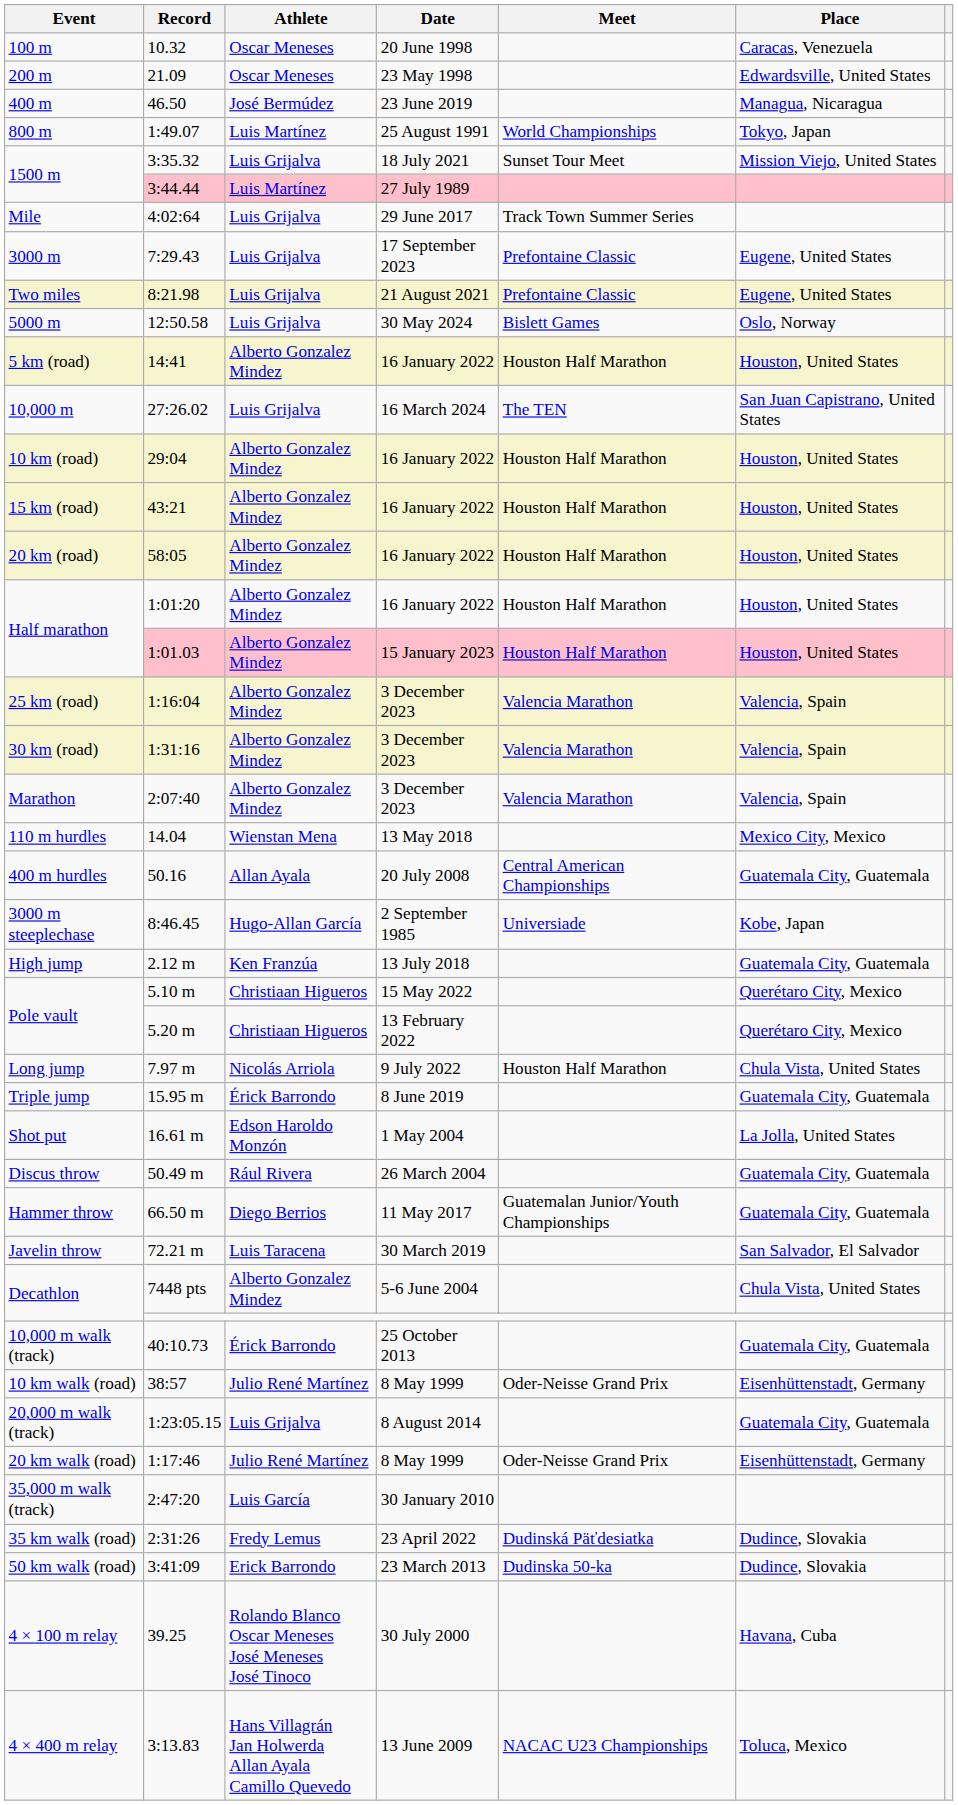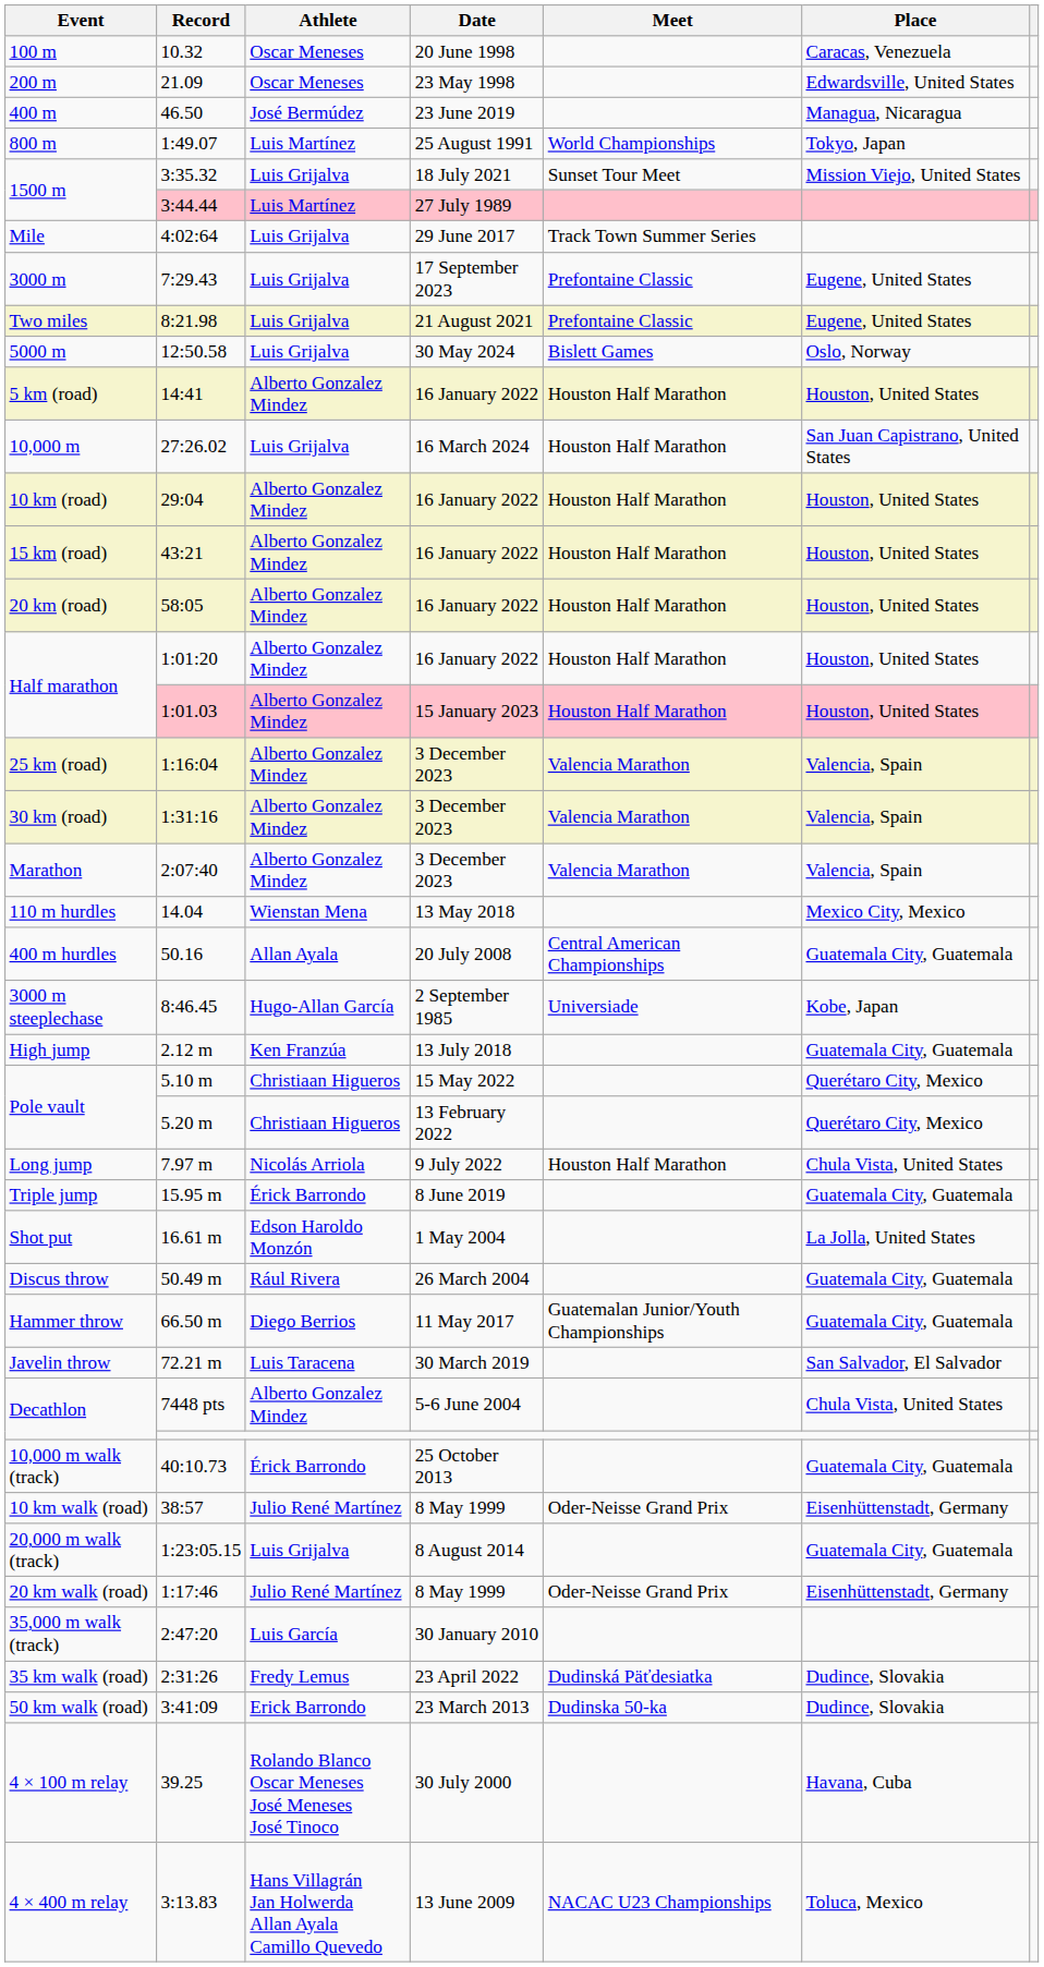 <table class="wikitable" style="font-size:95%; width: 95%;">
 <tr>
 <th>Event</th>
 <th>Record</th>
 <th>Athlete</th>
 <th>Date</th>
 <th>Meet</th>
 <th>Place</th>
 <th></th>
 </tr>
 <tr>
 <td><a href='#'>100 m</a></td>
 <td>10.32</td>
 <td><a href='#'>Oscar Meneses</a></td>
 <td>20 June 1998</td>
 <td></td>
 <td><a href='#'>Caracas</a>, Venezuela</td>
 <td></td>
 </tr>
 <tr>
 <td><a href='#'>200 m</a></td>
 <td>21.09 </td>
 <td><a href='#'>Oscar Meneses</a></td>
 <td>23 May 1998</td>
 <td></td>
 <td><a href='#'>Edwardsville</a>, United States</td>
 <td></td>
 </tr>
 <tr>
 <td><a href='#'>400 m</a></td>
 <td>46.50</td>
 <td><a href='#'>José Bermúdez</a></td>
 <td>23 June 2019</td>
 <td></td>
 <td><a href='#'>Managua</a>, Nicaragua</td>
 <td></td>
 </tr>
 <tr>
 <td><a href='#'>800 m</a></td>
 <td>1:49.07</td>
 <td><a href='#'>Luis Martínez</a></td>
 <td>25 August 1991</td>
 <td><a href='#'>World Championships</a></td>
 <td><a href='#'>Tokyo</a>, Japan</td>
 <td></td>
 </tr>
 <tr>
 <td rowspan=2><a href='#'>1500 m</a></td>
 <td>3:35.32</td>
 <td><a href='#'>Luis Grijalva</a></td>
 <td>18 July 2021</td>
 <td>Sunset Tour Meet</td>
 <td><a href='#'>Mission Viejo</a>, United States</td>
 <td></td>
 </tr>
 <tr style="background:pink">
 <td>3:44.44</td>
 <td><a href='#'>Luis Martínez</a></td>
 <td>27 July 1989</td>
 <td></td>
 <td></td>
 <td></td>
 </tr>
 <tr>
 <td><a href='#'>Mile</a></td>
 <td>4:02:64</td>
 <td><a href='#'>Luis Grijalva</a></td>
 <td>29 June 2017</td>
 <td>Track Town Summer Series</td>
 <td></td>
 </tr>
 <tr>
 <td><a href='#'>3000 m</a></td>
 <td>7:29.43</td>
 <td><a href='#'>Luis Grijalva</a></td>
 <td>17 September 2023</td>
 <td><a href='#'>Prefontaine Classic</a></td>
 <td><a href='#'>Eugene</a>, United States</td>
 <td></td>
 </tr>
 <tr style="background:#f6F5CE;">
 <td><a href='#'>Two miles</a></td>
 <td>8:21.98</td>
 <td><a href='#'>Luis Grijalva</a></td>
 <td>21 August 2021</td>
 <td><a href='#'>Prefontaine Classic</a></td>
 <td><a href='#'>Eugene</a>, United States</td>
 <td></td>
 </tr>
 <tr>
 <td><a href='#'>5000 m</a></td>
 <td>12:50.58</td>
 <td><a href='#'>Luis Grijalva</a></td>
 <td>30 May 2024</td>
 <td><a href='#'>Bislett Games</a></td>
 <td><a href='#'>Oslo</a>, Norway</td>
 <td></td>
 </tr>
 <tr style="background:#f6F5CE;">
 <td><a href='#'>5 km</a> (road)</td>
 <td>14:41</td>
 <td><a href='#'>Alberto Gonzalez Mindez</a></td>
 <td>16 January 2022</td>
 <td>Houston Half Marathon</td>
 <td><a href='#'>Houston</a>, United States</td>
 <td></td>
 </tr>
 <tr>
 <td><a href='#'>10,000 m</a></td>
 <td>27:26.02</td>
 <td><a href='#'>Luis Grijalva</a></td>
 <td>16 March 2024</td>
-<td><a href='#'>The TEN</a></td>
+<td>Houston Half Marathon</td>
 <td><a href='#'>San Juan Capistrano</a>, United States</td>
 <td></td>
 </tr>
 <tr style="background:#f6F5CE;">
 <td><a href='#'>10 km</a> (road)</td>
 <td>29:04</td>
 <td><a href='#'>Alberto Gonzalez Mindez</a></td>
 <td>16 January 2022</td>
 <td>Houston Half Marathon</td>
 <td><a href='#'>Houston</a>, United States</td>
 <td></td>
 </tr>
 <tr style="background:#f6F5CE;">
 <td><a href='#'>15 km</a> (road)</td>
 <td>43:21</td>
 <td><a href='#'>Alberto Gonzalez Mindez</a></td>
 <td>16 January 2022</td>
 <td>Houston Half Marathon</td>
 <td><a href='#'>Houston</a>, United States</td>
 <td></td>
 </tr>
 <tr style="background:#f6F5CE;">
 <td><a href='#'>20 km</a> (road)</td>
 <td>58:05</td>
 <td><a href='#'>Alberto Gonzalez Mindez</a></td>
 <td>16 January 2022</td>
 <td>Houston Half Marathon</td>
 <td><a href='#'>Houston</a>, United States</td>
 <td></td>
 </tr>
 <tr>
 <td rowspan=2><a href='#'>Half marathon</a></td>
 <td>1:01:20</td>
 <td><a href='#'>Alberto Gonzalez Mindez</a></td>
 <td>16 January 2022</td>
 <td>Houston Half Marathon</td>
 <td><a href='#'>Houston</a>, United States</td>
 <td></td>
 </tr>
 <tr style="background:pink">
 <td>1:01.03</td>
 <td><a href='#'>Alberto Gonzalez Mindez</a></td>
 <td>15 January 2023</td>
 <td><a href='#'>Houston Half Marathon</a></td>
 <td><a href='#'>Houston</a>, United States</td>
 <td></td>
 </tr>
 <tr style="background:#f6F5CE;">
 <td><a href='#'>25 km</a> (road)</td>
 <td>1:16:04</td>
 <td><a href='#'>Alberto Gonzalez Mindez</a></td>
 <td>3 December 2023</td>
 <td><a href='#'>Valencia Marathon</a></td>
 <td><a href='#'>Valencia</a>, Spain</td>
 <td></td>
 </tr>
 <tr style="background:#f6F5CE;">
 <td><a href='#'>30 km</a> (road)</td>
 <td>1:31:16</td>
 <td><a href='#'>Alberto Gonzalez Mindez</a></td>
 <td>3 December 2023</td>
 <td><a href='#'>Valencia Marathon</a></td>
 <td><a href='#'>Valencia</a>, Spain</td>
 <td></td>
 </tr>
 <tr>
 <td><a href='#'>Marathon</a></td>
 <td>2:07:40</td>
 <td><a href='#'>Alberto Gonzalez Mindez</a></td>
 <td>3 December 2023</td>
 <td><a href='#'>Valencia Marathon</a></td>
 <td><a href='#'>Valencia</a>, Spain</td>
 <td></td>
 </tr>
 <tr>
 <td><a href='#'>110 m hurdles</a></td>
 <td>14.04  </td>
 <td><a href='#'>Wienstan Mena</a></td>
 <td>13 May 2018</td>
 <td></td>
 <td><a href='#'>Mexico City</a>, Mexico</td>
 <td></td>
 </tr>
 <tr>
 <td><a href='#'>400 m hurdles</a></td>
 <td>50.16</td>
 <td><a href='#'>Allan Ayala</a></td>
 <td>20 July 2008</td>
 <td><a href='#'>Central American Championships</a></td>
 <td><a href='#'>Guatemala City</a>, Guatemala</td>
 <td></td>
 </tr>
 <tr>
 <td><a href='#'>3000 m steeplechase</a></td>
 <td>8:46.45</td>
 <td><a href='#'>Hugo-Allan García</a></td>
 <td>2 September 1985</td>
 <td><a href='#'>Universiade</a></td>
 <td><a href='#'>Kobe</a>, Japan</td>
 <td></td>
 </tr>
 <tr>
 <td><a href='#'>High jump</a></td>
 <td>2.12 m</td>
 <td><a href='#'>Ken Franzúa</a></td>
 <td>13 July 2018</td>
 <td></td>
 <td><a href='#'>Guatemala City</a>, Guatemala</td>
 <td></td>
 </tr>
 <tr>
 <td rowspan=2><a href='#'>Pole vault</a></td>
 <td>5.10 m </td>
 <td><a href='#'>Christiaan Higueros</a></td>
 <td>15 May 2022</td>
 <td></td>
 <td><a href='#'>Querétaro City</a>, Mexico</td>
 <td></td>
 </tr>
 <tr>
 <td>5.20 m </td>
 <td><a href='#'>Christiaan Higueros</a></td>
 <td>13 February 2022</td>
 <td></td>
 <td><a href='#'>Querétaro City</a>, Mexico</td>
 <td></td>
 </tr>
 <tr>
 <td><a href='#'>Long jump</a></td>
 <td>7.97 m </td>
 <td><a href='#'>Nicolás Arriola</a></td>
 <td>9 July 2022</td>
 <td>Houston Half Marathon</td>
 <td><a href='#'>Chula Vista</a>, United States</td>
 <td></td>
 </tr>
 <tr>
 <td><a href='#'>Triple jump</a></td>
 <td>15.95 m </td>
 <td><a href='#'>Érick Barrondo</a></td>
 <td>8 June 2019 </td>
 <td></td>
 <td><a href='#'>Guatemala City</a>, Guatemala</td>
 <td></td>
 </tr>
 <tr>
 <td><a href='#'>Shot put</a></td>
 <td>16.61 m</td>
 <td><a href='#'>Edson Haroldo Monzón</a></td>
 <td>1 May 2004</td>
 <td></td>
 <td><a href='#'>La Jolla</a>, United States</td>
 <td></td>
 </tr>
 <tr>
 <td><a href='#'>Discus throw</a></td>
 <td>50.49 m</td>
 <td><a href='#'>Rául Rivera</a></td>
 <td>26 March 2004</td>
 <td></td>
 <td><a href='#'>Guatemala City</a>, Guatemala</td>
 <td></td>
 </tr>
 <tr>
 <td><a href='#'>Hammer throw</a></td>
 <td>66.50 m</td>
 <td><a href='#'>Diego Berrios</a></td>
 <td>11 May 2017</td>
 <td>Guatemalan Junior/Youth Championships</td>
 <td><a href='#'>Guatemala City</a>, Guatemala</td>
 <td></td>
 </tr>
 <tr>
 <td><a href='#'>Javelin throw</a></td>
 <td>72.21 m</td>
 <td><a href='#'>Luis Taracena</a></td>
 <td>30 March 2019</td>
 <td></td>
 <td><a href='#'>San Salvador</a>, El Salvador</td>
 <td></td>
 </tr>
 <tr>
 <td rowspan=2><a href='#'>Decathlon</a></td>
 <td>7448 pts</td>
 <td><a href='#'>Alberto Gonzalez Mindez</a></td>
 <td>5-6 June 2004</td>
 <td></td>
 <td><a href='#'>Chula Vista</a>, United States</td>
 <td></td>
 </tr>
 <tr>
 <td colspan=5></td>
 <td></td>
 </tr>
 <tr>
 <td><a href='#'>10,000 m walk</a> (track)</td>
 <td>40:10.73</td>
 <td><a href='#'>Érick Barrondo</a></td>
 <td>25 October 2013</td>
 <td></td>
 <td><a href='#'>Guatemala City</a>, Guatemala</td>
 <td></td>
 </tr>
 <tr>
 <td><a href='#'>10 km walk</a> (road)</td>
 <td>38:57</td>
 <td><a href='#'>Julio René Martínez</a></td>
 <td>8 May 1999</td>
 <td>Oder-Neisse Grand Prix</td>
 <td><a href='#'>Eisenhüttenstadt</a>, Germany</td>
 <td></td>
 </tr>
 <tr>
 <td><a href='#'>20,000 m walk</a> (track)</td>
 <td>1:23:05.15</td>
 <td><a href='#'>Luis Grijalva</a></td>
 <td>8 August 2014</td>
 <td></td>
 <td><a href='#'>Guatemala City</a>, Guatemala</td>
 <td></td>
 </tr>
 <tr>
 <td><a href='#'>20 km walk</a> (road)</td>
 <td>1:17:46</td>
 <td><a href='#'>Julio René Martínez</a></td>
 <td>8 May 1999</td>
 <td>Oder-Neisse Grand Prix</td>
 <td><a href='#'>Eisenhüttenstadt</a>, Germany</td>
 <td></td>
 </tr>
 <tr>
 <td><a href='#'>35,000 m walk</a> (track)</td>
 <td>2:47:20</td>
 <td><a href='#'>Luis García</a></td>
 <td>30 January 2010</td>
 <td></td>
 <td></td>
 <td></td>
 </tr>
 <tr>
 <td><a href='#'>35 km walk</a> (road)</td>
 <td>2:31:26</td>
 <td><a href='#'>Fredy Lemus</a></td>
 <td>23 April 2022</td>
 <td><a href='#'>Dudinská Päťdesiatka</a></td>
 <td><a href='#'>Dudince</a>, Slovakia</td>
 <td></td>
 </tr>
 <tr>
 <td><a href='#'>50 km walk</a> (road)</td>
 <td>3:41:09</td>
 <td><a href='#'>Erick Barrondo</a></td>
 <td>23 March 2013</td>
 <td><a href='#'>Dudinska 50-ka</a></td>
 <td><a href='#'>Dudince</a>, Slovakia</td>
 <td></td>
 </tr>
 <tr>
 <td><a href='#'>4 × 100 m relay</a></td>
 <td>39.25</td>
 <td><br><a href='#'>Rolando Blanco</a><br><a href='#'>Oscar Meneses</a><br><a href='#'>José Meneses</a><br><a href='#'>José Tinoco</a></td>
 <td>30 July 2000</td>
 <td></td>
 <td><a href='#'>Havana</a>, Cuba</td>
 <td></td>
 </tr>
 <tr>
 <td><a href='#'>4 × 400 m relay</a></td>
 <td>3:13.83</td>
 <td><br><a href='#'>Hans Villagrán</a><br><a href='#'>Jan Holwerda</a><br><a href='#'>Allan Ayala</a><br><a href='#'>Camillo Quevedo</a></td>
 <td>13 June 2009</td>
 <td><a href='#'>NACAC U23 Championships</a></td>
 <td><a href='#'>Toluca</a>, Mexico</td>
 <td></td>
 </tr>
 </table>
